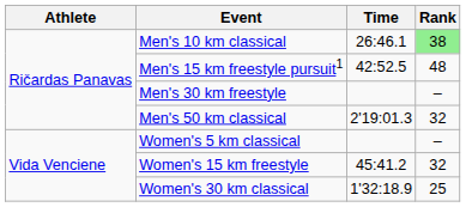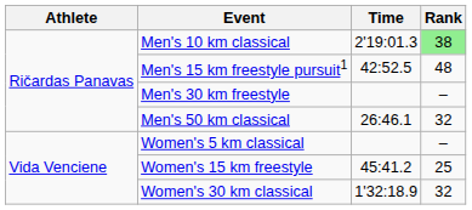 <table class="wikitable" border="1" style="font-size:90%">
 <tr>
 <th>Athlete</th>
 <th>Event</th>
 <th>Time</th>
 <th>Rank</th>
 </tr>
 <tr>
 <td rowspan="4"><a href='#'>Ričardas Panavas</a></td>
 <td><a href='#'>Men's 10 km classical</a></td>
-<td align=center>26:46.1</td>
+<td align=center>2'19:01.3</td>
 <td align=center style="background: lightgreen;">38</td>
 </tr>
 <tr>
 <td><a href='#'>Men's 15 km freestyle pursuit</a><sup>1</sup></td>
 <td align=center>42:52.5</td>
 <td align=center>48</td>
 </tr>
 <tr>
 <td><a href='#'>Men's 30 km freestyle</a></td>
 <td align=center></td>
 <td align=center>–</td>
 </tr>
 <tr>
 <td><a href='#'>Men's 50 km classical</a></td>
-<td align=center>2'19:01.3</td>
+<td align=center>26:46.1</td>
 <td align=center>32</td>
 </tr>
 <tr>
 <td rowspan="3"><a href='#'>Vida Venciene</a></td>
 <td><a href='#'>Women's 5 km classical</a></td>
 <td align=center></td>
 <td align=center>–</td>
 </tr>
 <tr>
 <td><a href='#'>Women's 15 km freestyle</a></td>
 <td align=center>45:41.2</td>
-<td align=center>32</td>
+<td align=center>25</td>
 </tr>
 <tr>
 <td><a href='#'>Women's 30 km classical</a></td>
 <td align=center>1'32:18.9</td>
-<td align=center>25</td>
+<td align=center>32</td>
 </tr>
 </table>
